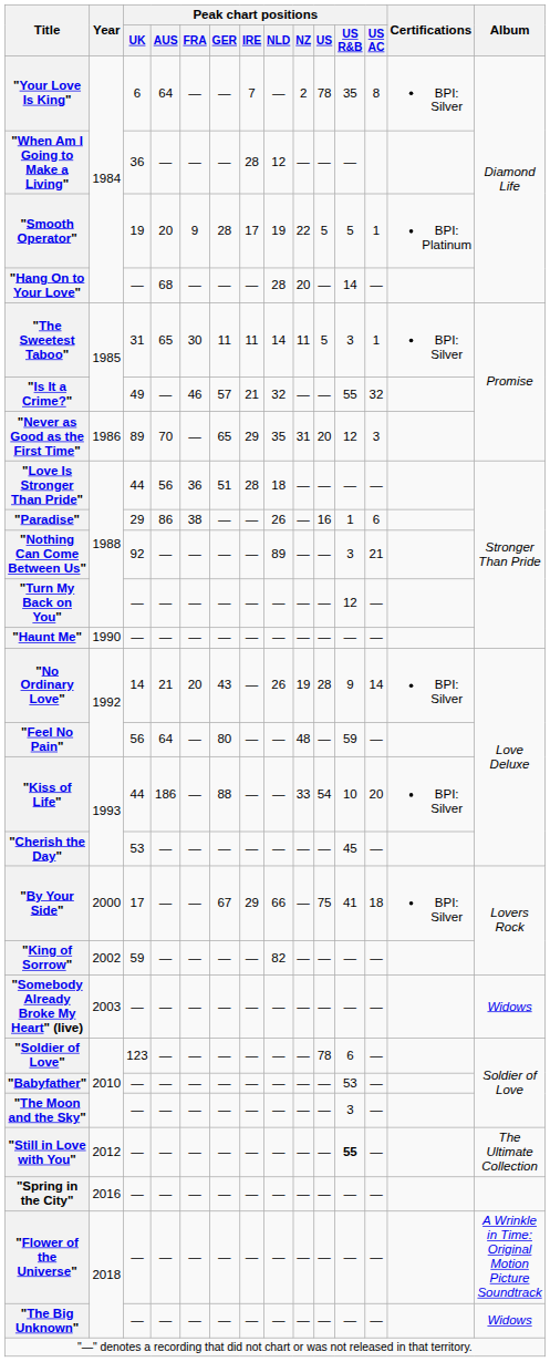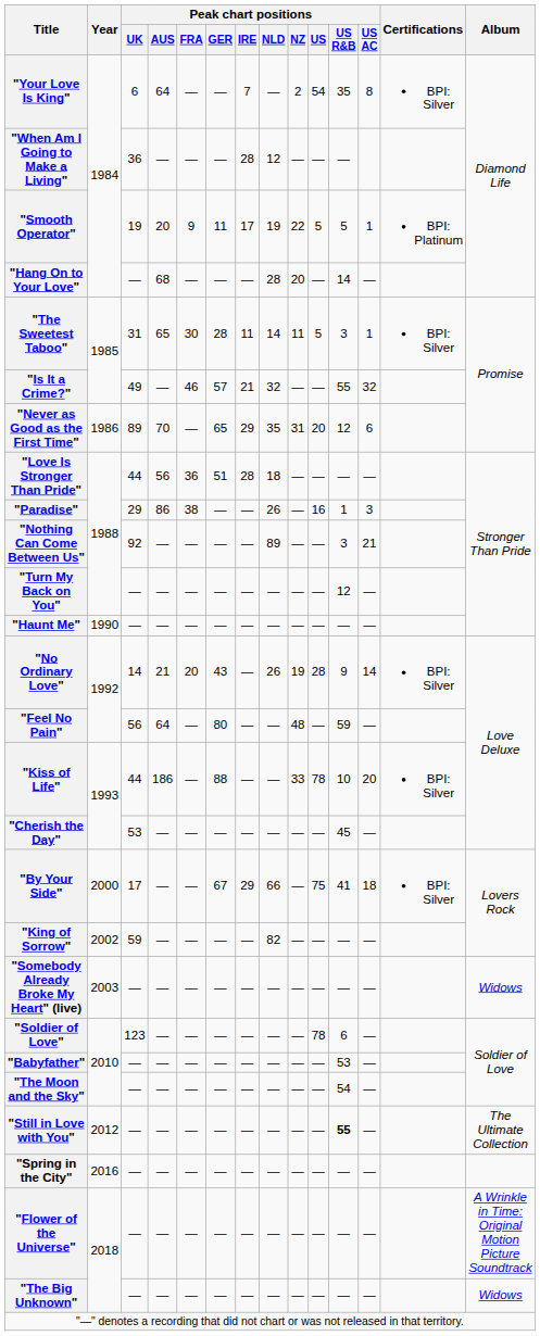 <table class="wikitable plainrowheaders" style="text-align:center">
 <tr>
 <th scope="col" rowspan="2" style="width:20em;">Title</th>
 <th scope="col" rowspan="2" style="width:1em;">Year</th>
 <th scope="col" colspan="10">Peak chart positions</th>
 <th scope="col" rowspan="2">Certifications</th>
 <th scope="col" rowspan="2" style="width:14em;">Album</th>
 </tr>
 <tr>
 <th scope="col" style="width:2.5em;font-size:90%;"><a href='#'>UK</a><br></th>
 <th scope="col" style="width:2.5em;font-size:90%;"><a href='#'>AUS</a><br></th>
 <th scope="col" style="width:2.5em;font-size:90%;"><a href='#'>FRA</a><br></th>
 <th scope="col" style="width:2.5em;font-size:90%;"><a href='#'>GER</a><br></th>
 <th scope="col" style="width:2.5em;font-size:90%;"><a href='#'>IRE</a><br></th>
 <th scope="col" style="width:2.5em;font-size:90%;"><a href='#'>NLD</a><br></th>
 <th scope="col" style="width:2.5em;font-size:90%;"><a href='#'>NZ</a><br></th>
 <th scope="col" style="width:2.5em;font-size:90%;"><a href='#'>US</a><br></th>
 <th scope="col" style="width:2.5em;font-size:90%;"><a href='#'>US R&B</a><br></th>
 <th scope="col" style="width:2.5em;font-size:90%;"><a href='#'>US AC</a><br></th>
 </tr>
 <tr>
 <th scope="row">"<a href='#'>Your Love Is King</a>"</th>
 <td rowspan="4">1984</td>
 <td>6</td>
 <td>64</td>
 <td>—</td>
 <td>—</td>
 <td>7</td>
 <td>—</td>
 <td>2</td>
-<td>78</td>
+<td>54</td>
 <td>35</td>
 <td>8</td>
 <td><br><ul><li>BPI: Silver</li></ul></td>
 <td rowspan="4"><em>Diamond Life</em></td>
 </tr>
 <tr>
 <th scope="row">"<a href='#'>When Am I Going to Make a Living</a>"</th>
 <td>36</td>
 <td>—</td>
 <td>—</td>
 <td>—</td>
 <td>28</td>
 <td>12</td>
 <td>—</td>
 <td>—</td>
 <td>—</td>
 <td></td>
 </tr>
 <tr>
 <th scope="row">"<a href='#'>Smooth Operator</a>"</th>
 <td>19</td>
 <td>20</td>
 <td>9</td>
-<td>28</td>
+<td>11</td>
 <td>17</td>
 <td>19</td>
 <td>22</td>
 <td>5</td>
 <td>5</td>
 <td>1</td>
 <td><br><ul><li>BPI: Platinum</li></ul></td>
 </tr>
 <tr>
 <th scope="row">"<a href='#'>Hang On to Your Love</a>"</th>
 <td>—</td>
 <td>68</td>
 <td>—</td>
 <td>—</td>
 <td>—</td>
 <td>28</td>
 <td>20</td>
 <td>—</td>
 <td>14</td>
 <td>—</td>
 <td></td>
 </tr>
 <tr>
 <th scope="row">"<a href='#'>The Sweetest Taboo</a>"</th>
 <td rowspan="2">1985</td>
 <td>31</td>
 <td>65</td>
 <td>30</td>
-<td>11</td>
+<td>28</td>
 <td>11</td>
 <td>14</td>
 <td>11</td>
 <td>5</td>
 <td>3</td>
 <td>1</td>
 <td><br><ul><li>BPI: Silver</li></ul></td>
 <td rowspan="3"><em>Promise</em></td>
 </tr>
 <tr>
 <th scope="row">"<a href='#'>Is It a Crime?</a>"</th>
 <td>49</td>
 <td>—</td>
 <td>46</td>
 <td>57</td>
 <td>21</td>
 <td>32</td>
 <td>—</td>
 <td>—</td>
 <td>55</td>
 <td>32</td>
 <td></td>
 </tr>
 <tr>
 <th scope="row">"<a href='#'>Never as Good as the First Time</a>"</th>
 <td rowspan="1">1986</td>
 <td>89</td>
 <td>70</td>
 <td>—</td>
 <td>65</td>
 <td>29</td>
 <td>35</td>
 <td>31</td>
 <td>20</td>
 <td>12</td>
-<td>3</td>
+<td>6</td>
 <td></td>
 </tr>
 <tr>
 <th scope="row">"<a href='#'>Love Is Stronger Than Pride</a>"</th>
 <td rowspan="4">1988</td>
 <td>44</td>
 <td>56</td>
 <td>36</td>
 <td>51</td>
 <td>28</td>
 <td>18</td>
 <td>—</td>
 <td>—</td>
 <td>—</td>
 <td>—</td>
 <td></td>
 <td rowspan="5"><em>Stronger Than Pride</em></td>
 </tr>
 <tr>
 <th scope="row">"<a href='#'>Paradise</a>"</th>
 <td>29</td>
 <td>86</td>
 <td>38</td>
 <td>—</td>
 <td>—</td>
 <td>26</td>
 <td>—</td>
 <td>16</td>
 <td>1</td>
-<td>6</td>
+<td>3</td>
 <td></td>
 </tr>
 <tr>
 <th scope="row">"<a href='#'>Nothing Can Come Between Us</a>"</th>
 <td>92</td>
 <td>—</td>
 <td>—</td>
 <td>—</td>
 <td>—</td>
 <td>89</td>
 <td>—</td>
 <td>—</td>
 <td>3</td>
 <td>21</td>
 <td></td>
 </tr>
 <tr>
 <th scope="row">"<a href='#'>Turn My Back on You</a>"</th>
 <td>—</td>
 <td>—</td>
 <td>—</td>
 <td>—</td>
 <td>—</td>
 <td>—</td>
 <td>—</td>
 <td>—</td>
 <td>12</td>
 <td>—</td>
 <td></td>
 </tr>
 <tr>
 <th scope="row">"<a href='#'>Haunt Me</a>"</th>
 <td>1990</td>
 <td>—</td>
 <td>—</td>
 <td>—</td>
 <td>—</td>
 <td>—</td>
 <td>—</td>
 <td>—</td>
 <td>—</td>
 <td>—</td>
 <td>—</td>
 <td></td>
 </tr>
 <tr>
 <th scope="row">"<a href='#'>No Ordinary Love</a>"</th>
 <td rowspan="2">1992</td>
 <td>14</td>
 <td>21</td>
 <td>20</td>
 <td>43</td>
 <td>—</td>
 <td>26</td>
 <td>19</td>
 <td>28</td>
 <td>9</td>
 <td>14</td>
 <td><br><ul><li>BPI: Silver</li></ul></td>
 <td rowspan="4"><em>Love Deluxe</em></td>
 </tr>
 <tr>
 <th scope="row">"<a href='#'>Feel No Pain</a>"</th>
 <td>56</td>
 <td>64</td>
 <td>—</td>
 <td>80</td>
 <td>—</td>
 <td>—</td>
 <td>48</td>
 <td>—</td>
 <td>59</td>
 <td>—</td>
 <td></td>
 </tr>
 <tr>
 <th scope="row">"<a href='#'>Kiss of Life</a>"</th>
 <td rowspan="2">1993</td>
 <td>44</td>
 <td>186</td>
 <td>—</td>
 <td>88</td>
 <td>—</td>
 <td>—</td>
 <td>33</td>
-<td>54</td>
+<td>78</td>
 <td>10</td>
 <td>20</td>
 <td><br><ul><li>BPI: Silver</li></ul></td>
 </tr>
 <tr>
 <th scope="row">"<a href='#'>Cherish the Day</a>"</th>
 <td>53</td>
 <td>—</td>
 <td>—</td>
 <td>—</td>
 <td>—</td>
 <td>—</td>
 <td>—</td>
 <td>—</td>
 <td>45</td>
 <td>—</td>
 <td></td>
 </tr>
 <tr>
 <th scope="row">"<a href='#'>By Your Side</a>"</th>
 <td>2000</td>
 <td>17</td>
 <td>—</td>
 <td>—</td>
 <td>67</td>
 <td>29</td>
 <td>66</td>
 <td>—</td>
 <td>75</td>
 <td>41</td>
 <td>18</td>
 <td><br><ul><li>BPI: Silver</li></ul></td>
 <td rowspan="2"><em>Lovers Rock</em></td>
 </tr>
 <tr>
 <th scope="row">"<a href='#'>King of Sorrow</a>"</th>
 <td>2002</td>
 <td>59</td>
 <td>—</td>
 <td>—</td>
 <td>—</td>
 <td>—</td>
 <td>82</td>
 <td>—</td>
 <td>—</td>
 <td>—</td>
 <td>—</td>
 <td></td>
 </tr>
 <tr>
 <th scope="row">"<a href='#'>Somebody Already Broke My Heart</a>" (live)</th>
 <td>2003</td>
 <td>—</td>
 <td>—</td>
 <td>—</td>
 <td>—</td>
 <td>—</td>
 <td>—</td>
 <td>—</td>
 <td>—</td>
 <td>—</td>
 <td>—</td>
 <td></td>
 <td><em><a href='#'>Widows</a></em></td>
 </tr>
 <tr>
 <th scope="row">"<a href='#'>Soldier of Love</a>"</th>
 <td rowspan="3">2010</td>
 <td>123</td>
 <td>—</td>
 <td>—</td>
 <td>—</td>
 <td>—</td>
 <td>—</td>
 <td>—</td>
 <td>78</td>
 <td>6</td>
 <td>—</td>
 <td></td>
 <td rowspan="3"><em>Soldier of Love</em></td>
 </tr>
 <tr>
 <th scope="row">"<a href='#'>Babyfather</a>"</th>
 <td>—</td>
 <td>—</td>
 <td>—</td>
 <td>—</td>
 <td>—</td>
 <td>—</td>
 <td>—</td>
 <td>—</td>
 <td>53</td>
 <td>—</td>
 <td></td>
 </tr>
 <tr>
 <th scope="row">"<a href='#'>The Moon and the Sky</a>"</th>
 <td>—</td>
 <td>—</td>
 <td>—</td>
 <td>—</td>
 <td>—</td>
 <td>—</td>
 <td>—</td>
 <td>—</td>
-<td>3</td>
+<td>54</td>
 <td>—</td>
 <td></td>
 </tr>
 <tr>
 <th scope="row">"<a href='#'>Still in Love with You</a>"</th>
 <td>2012</td>
 <td>—</td>
 <td>—</td>
 <td>—</td>
 <td>—</td>
 <td>—</td>
 <td>—</td>
 <td>—</td>
 <td>—</td>
 <td><strong>55</strong></td>
 <td>—</td>
 <td></td>
 <td><em>The Ultimate Collection</em></td>
 </tr>
 <tr>
 <th scope="row">"Spring in the City"</th>
 <td>2016</td>
 <td>—</td>
 <td>—</td>
 <td>—</td>
 <td>—</td>
 <td>—</td>
 <td>—</td>
 <td>—</td>
 <td>—</td>
 <td>—</td>
 <td>—</td>
 <td></td>
 <td></td>
 </tr>
 <tr>
 <th scope="row">"<a href='#'>Flower of the Universe</a>"</th>
 <td rowspan="2">2018</td>
 <td>—</td>
 <td>—</td>
 <td>—</td>
 <td>—</td>
 <td>—</td>
 <td>—</td>
 <td>—</td>
 <td>—</td>
 <td>—</td>
 <td>—</td>
 <td></td>
 <td><em><a href='#'>A Wrinkle in Time: Original Motion Picture Soundtrack</a></em></td>
 </tr>
 <tr>
 <th scope="row">"<a href='#'>The Big Unknown</a>"</th>
 <td>—</td>
 <td>—</td>
 <td>—</td>
 <td>—</td>
 <td>—</td>
 <td>—</td>
 <td>—</td>
 <td>—</td>
 <td>—</td>
 <td>—</td>
 <td></td>
 <td><em><a href='#'>Widows</a></em></td>
 </tr>
 <tr>
 <td colspan="14" style="font-size:90%">"—" denotes a recording that did not chart or was not released in that territory.</td>
 </tr>
 </table>
